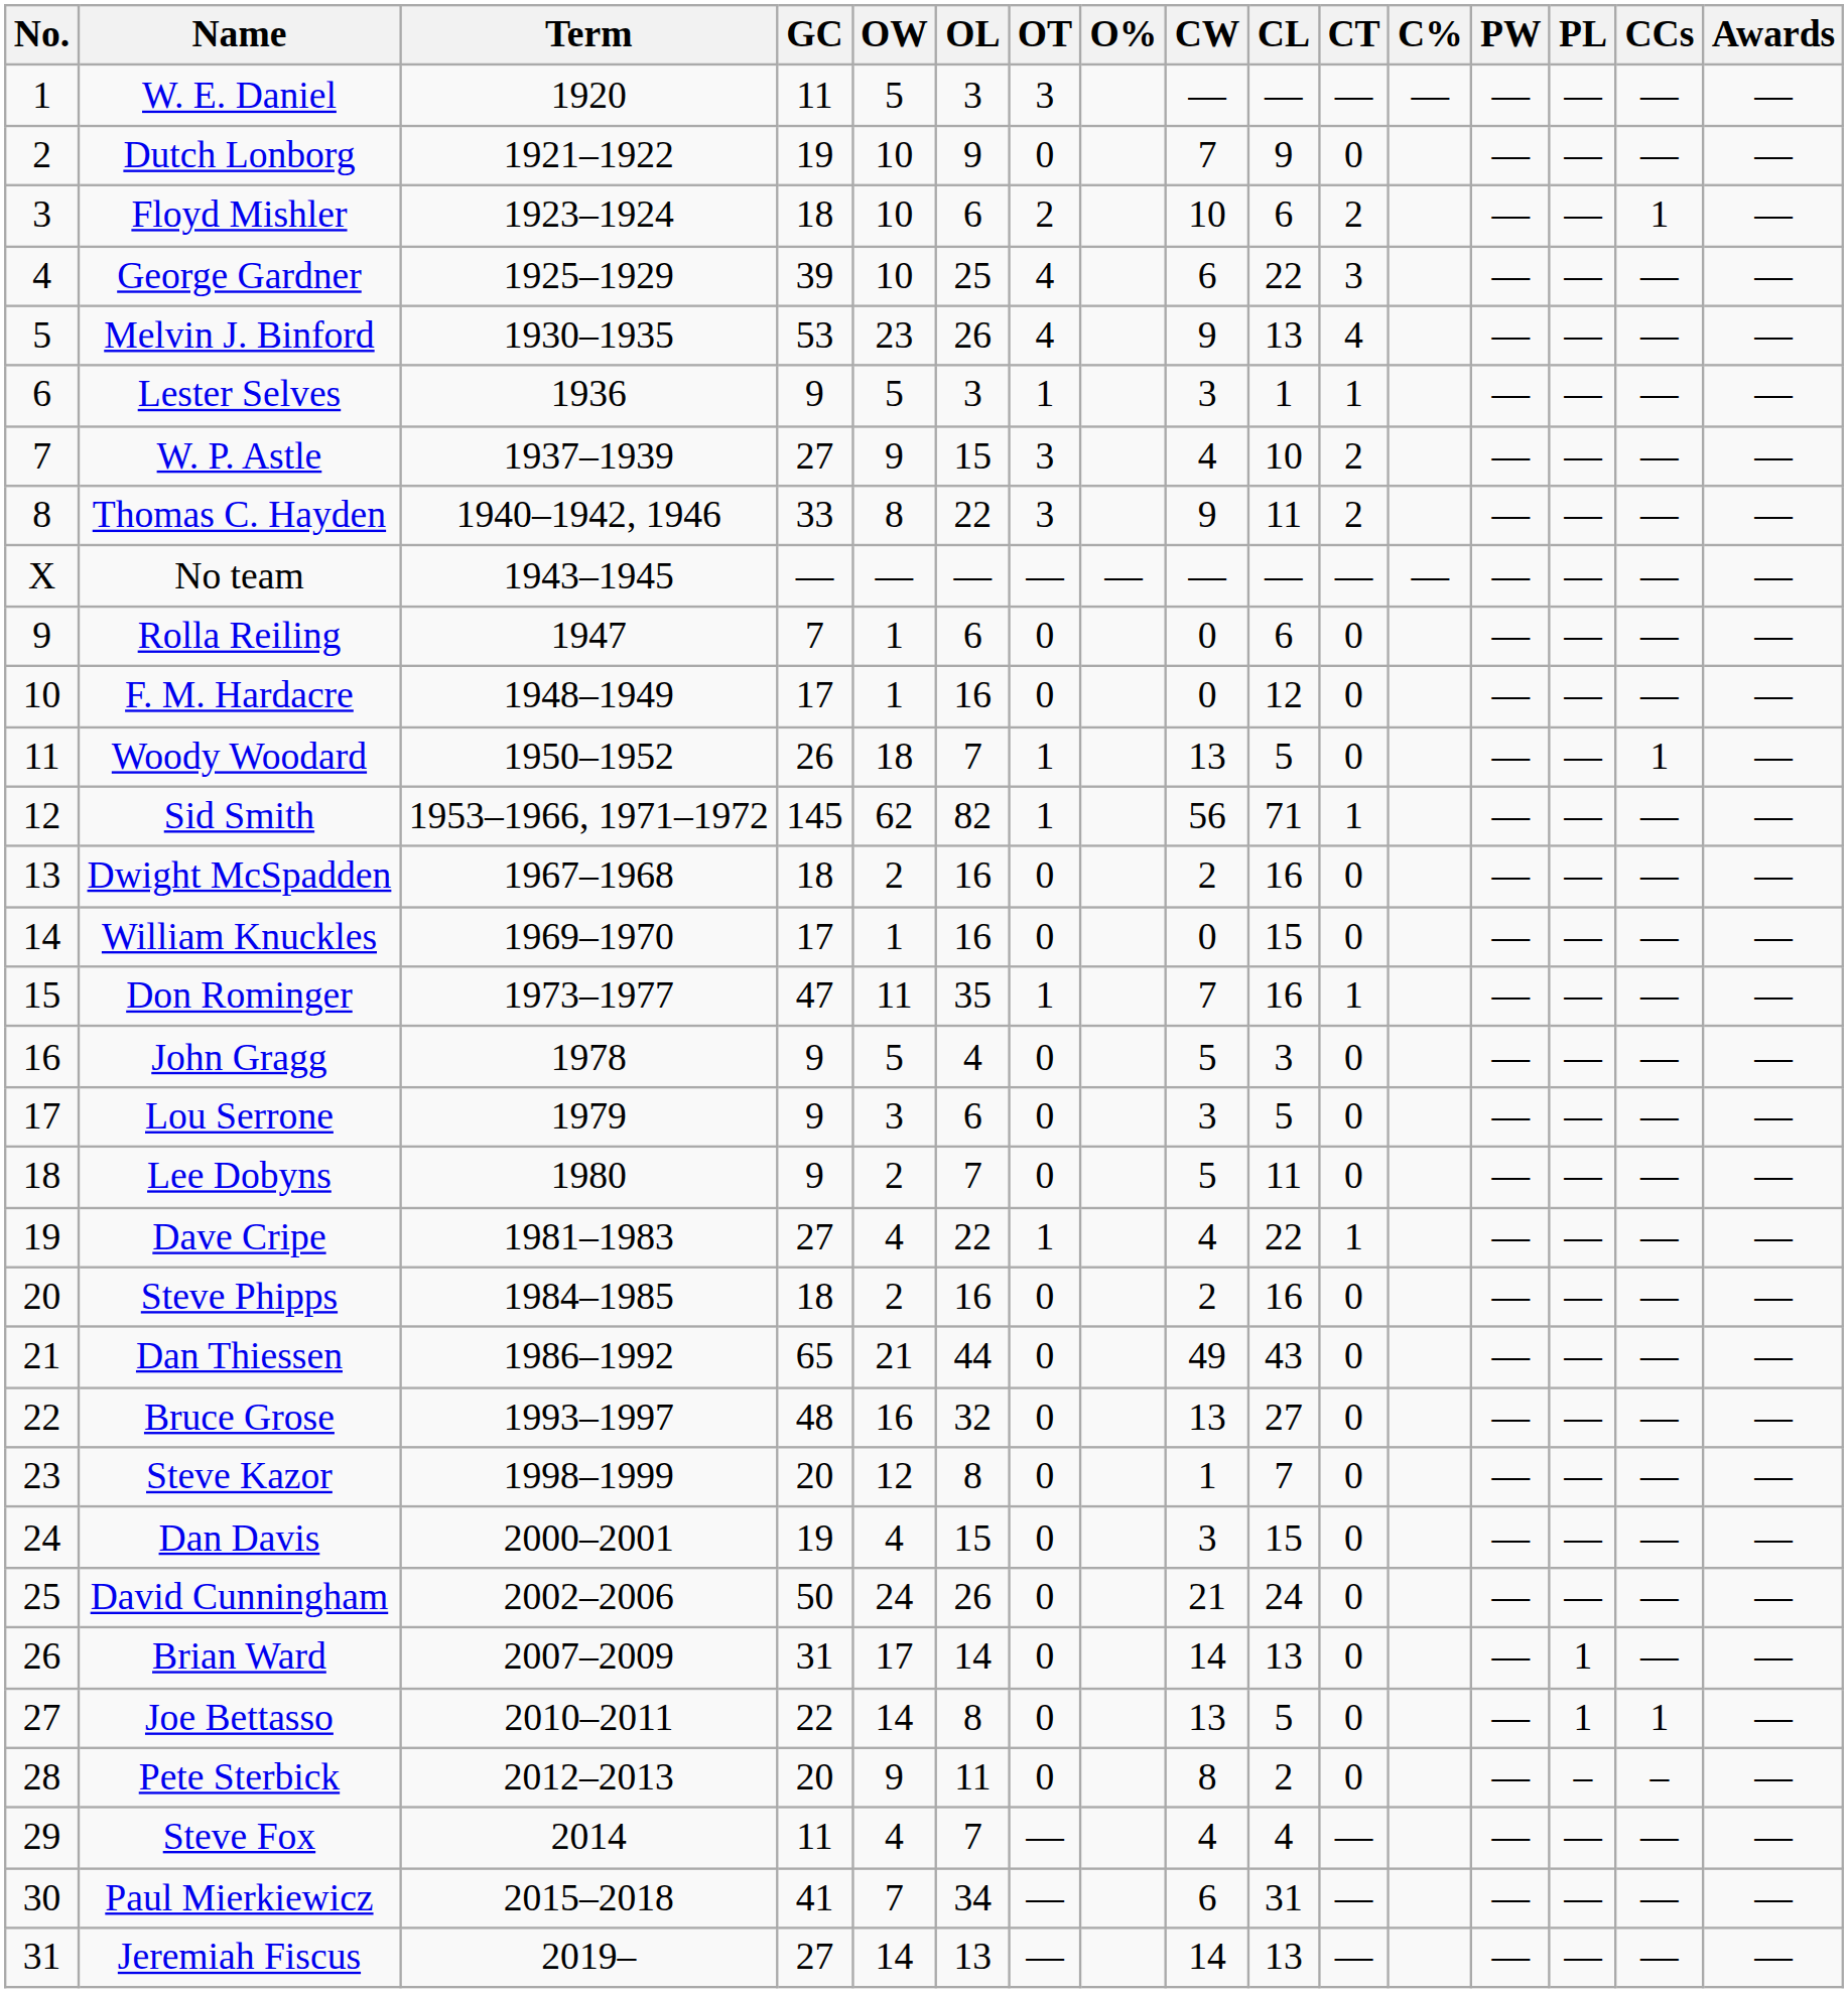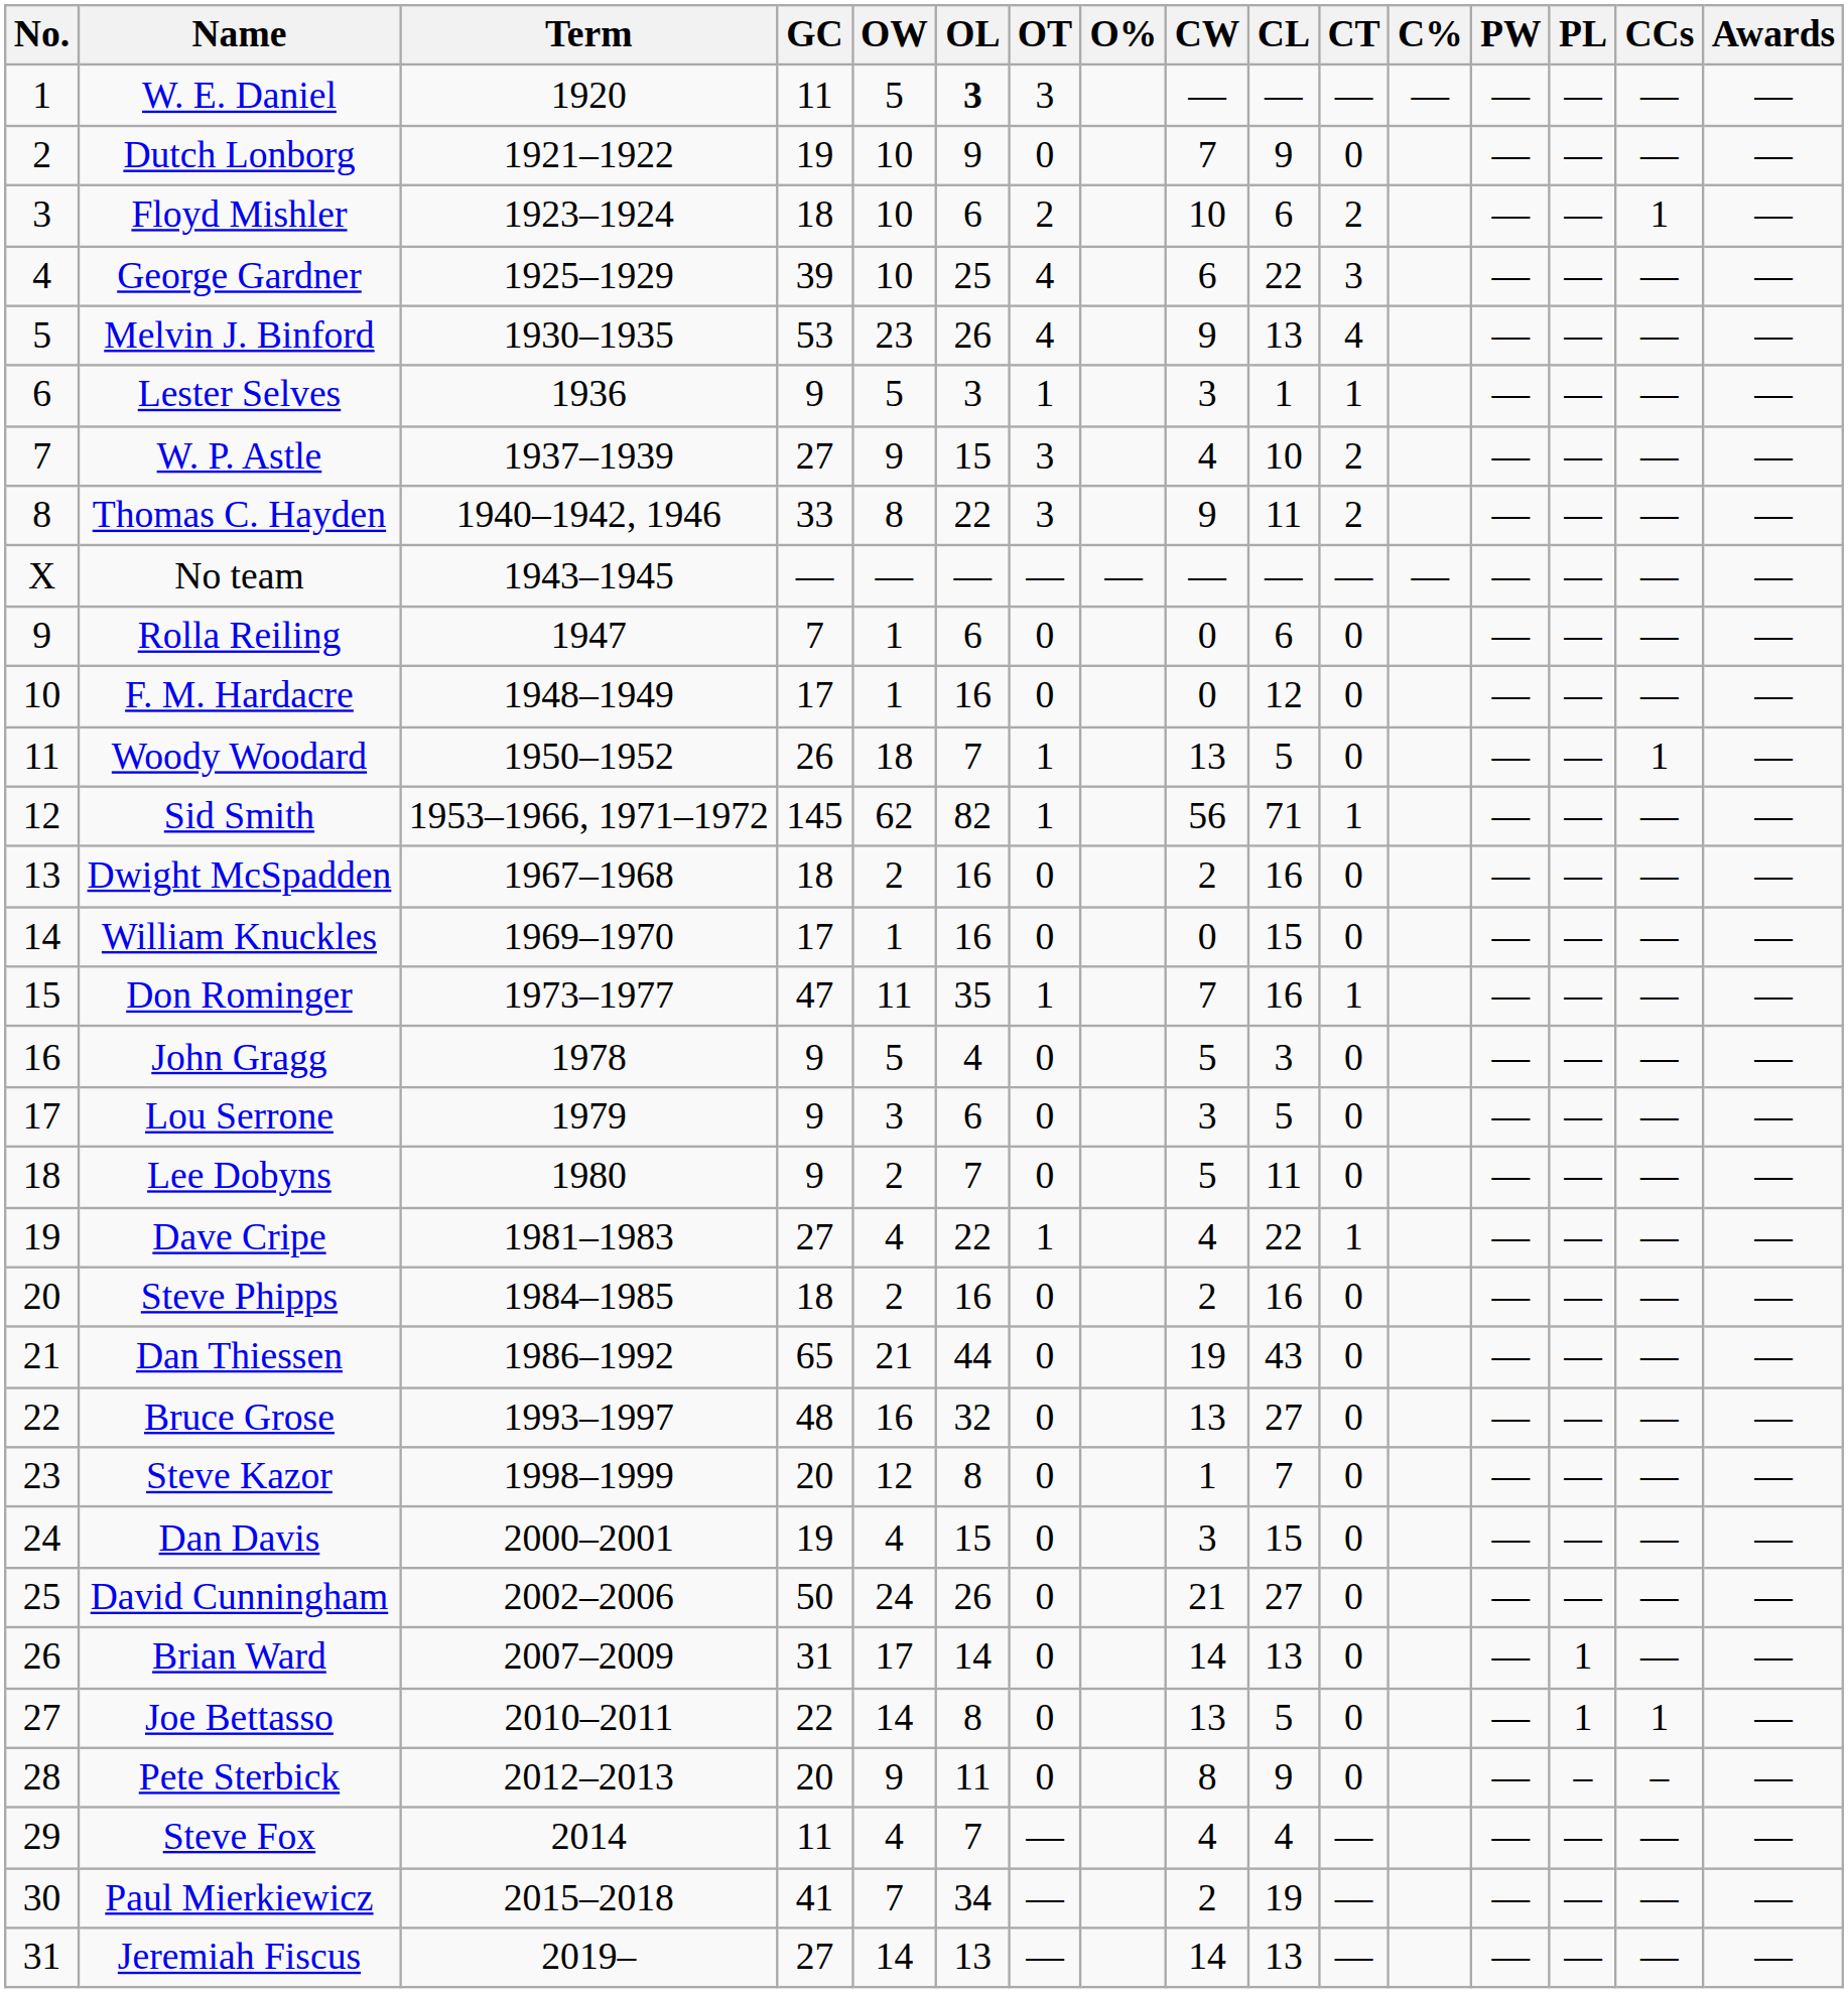 <table class="wikitable sortable" style="text-align:center">
 <tr>
 <th>No.</th>
 <th>Name</th>
 <th>Term</th>
 <th>GC</th>
 <th>OW</th>
 <th>OL</th>
 <th>OT</th>
 <th>O%</th>
 <th>CW</th>
 <th>CL</th>
 <th>CT</th>
 <th>C%</th>
 <th>PW</th>
 <th>PL</th>
 <th>CCs</th>
 <th class="unsortable">Awards</th>
 </tr>
 <tr>
 <td>1</td>
 <td><a href='#'>W. E. Daniel</a></td>
 <td>1920</td>
 <td>11</td>
 <td>5</td>
-<td>3</td>
+<td><strong>3</strong></td>
 <td>3</td>
 <td></td>
 <td>—</td>
 <td>—</td>
 <td>—</td>
 <td>—</td>
 <td>—</td>
 <td>—</td>
 <td>—</td>
 <td>—</td>
 </tr>
 <tr>
 <td>2</td>
 <td><a href='#'>Dutch Lonborg</a></td>
 <td>1921–1922</td>
 <td>19</td>
 <td>10</td>
 <td>9</td>
 <td>0</td>
 <td></td>
 <td>7</td>
 <td>9</td>
 <td>0</td>
 <td></td>
 <td>—</td>
 <td>—</td>
 <td>—</td>
 <td>—</td>
 </tr>
 <tr>
 <td>3</td>
 <td><a href='#'>Floyd Mishler</a></td>
 <td>1923–1924</td>
 <td>18</td>
 <td>10</td>
 <td>6</td>
 <td>2</td>
 <td></td>
 <td>10</td>
 <td>6</td>
 <td>2</td>
 <td></td>
 <td>—</td>
 <td>—</td>
 <td>1</td>
 <td>—</td>
 </tr>
 <tr>
 <td>4</td>
 <td><a href='#'>George Gardner</a></td>
 <td>1925–1929</td>
 <td>39</td>
 <td>10</td>
 <td>25</td>
 <td>4</td>
 <td></td>
 <td>6</td>
 <td>22</td>
 <td>3</td>
 <td></td>
 <td>—</td>
 <td>—</td>
 <td>—</td>
 <td>—</td>
 </tr>
 <tr>
 <td>5</td>
 <td><a href='#'>Melvin J. Binford</a></td>
 <td>1930–1935</td>
 <td>53</td>
 <td>23</td>
 <td>26</td>
 <td>4</td>
 <td></td>
 <td>9</td>
 <td>13</td>
 <td>4</td>
 <td></td>
 <td>—</td>
 <td>—</td>
 <td>—</td>
 <td>—</td>
 </tr>
 <tr>
 <td>6</td>
 <td><a href='#'>Lester Selves</a></td>
 <td>1936</td>
 <td>9</td>
 <td>5</td>
 <td>3</td>
 <td>1</td>
 <td></td>
 <td>3</td>
 <td>1</td>
 <td>1</td>
 <td></td>
 <td>—</td>
 <td>—</td>
 <td>—</td>
 <td>—</td>
 </tr>
 <tr>
 <td>7</td>
 <td><a href='#'>W. P. Astle</a></td>
 <td>1937–1939</td>
 <td>27</td>
 <td>9</td>
 <td>15</td>
 <td>3</td>
 <td></td>
 <td>4</td>
 <td>10</td>
 <td>2</td>
 <td></td>
 <td>—</td>
 <td>—</td>
 <td>—</td>
 <td>—</td>
 </tr>
 <tr>
 <td>8</td>
 <td><a href='#'>Thomas C. Hayden</a></td>
 <td>1940–1942, 1946</td>
 <td>33</td>
 <td>8</td>
 <td>22</td>
 <td>3</td>
 <td></td>
 <td>9</td>
 <td>11</td>
 <td>2</td>
 <td></td>
 <td>—</td>
 <td>—</td>
 <td>—</td>
 <td>—</td>
 </tr>
 <tr>
 <td>X</td>
 <td>No team</td>
 <td>1943–1945</td>
 <td>—</td>
 <td>—</td>
 <td>—</td>
 <td>—</td>
 <td>—</td>
 <td>—</td>
 <td>—</td>
 <td>—</td>
 <td>—</td>
 <td>—</td>
 <td>—</td>
 <td>—</td>
 <td>—</td>
 </tr>
 <tr>
 <td>9</td>
 <td><a href='#'>Rolla Reiling</a></td>
 <td>1947</td>
 <td>7</td>
 <td>1</td>
 <td>6</td>
 <td>0</td>
 <td></td>
 <td>0</td>
 <td>6</td>
 <td>0</td>
 <td></td>
 <td>—</td>
 <td>—</td>
 <td>—</td>
 <td>—</td>
 </tr>
 <tr>
 <td>10</td>
 <td><a href='#'>F. M. Hardacre</a></td>
 <td>1948–1949</td>
 <td>17</td>
 <td>1</td>
 <td>16</td>
 <td>0</td>
 <td></td>
 <td>0</td>
 <td>12</td>
 <td>0</td>
 <td></td>
 <td>—</td>
 <td>—</td>
 <td>—</td>
 <td>—</td>
 </tr>
 <tr>
 <td>11</td>
 <td><a href='#'>Woody Woodard</a></td>
 <td>1950–1952</td>
 <td>26</td>
 <td>18</td>
 <td>7</td>
 <td>1</td>
 <td></td>
 <td>13</td>
 <td>5</td>
 <td>0</td>
 <td></td>
 <td>—</td>
 <td>—</td>
 <td>1</td>
 <td>—</td>
 </tr>
 <tr>
 <td>12</td>
 <td><a href='#'>Sid Smith</a></td>
 <td>1953–1966, 1971–1972</td>
 <td>145</td>
 <td>62</td>
 <td>82</td>
 <td>1</td>
 <td></td>
 <td>56</td>
 <td>71</td>
 <td>1</td>
 <td></td>
 <td>—</td>
 <td>—</td>
 <td>—</td>
 <td>—</td>
 </tr>
 <tr>
 <td>13</td>
 <td><a href='#'>Dwight McSpadden</a></td>
 <td>1967–1968</td>
 <td>18</td>
 <td>2</td>
 <td>16</td>
 <td>0</td>
 <td></td>
 <td>2</td>
 <td>16</td>
 <td>0</td>
 <td></td>
 <td>—</td>
 <td>—</td>
 <td>—</td>
 <td>—</td>
 </tr>
 <tr>
 <td>14</td>
 <td><a href='#'>William Knuckles</a></td>
 <td>1969–1970</td>
 <td>17</td>
 <td>1</td>
 <td>16</td>
 <td>0</td>
 <td></td>
 <td>0</td>
 <td>15</td>
 <td>0</td>
 <td></td>
 <td>—</td>
 <td>—</td>
 <td>—</td>
 <td>—</td>
 </tr>
 <tr>
 <td>15</td>
 <td><a href='#'>Don Rominger</a></td>
 <td>1973–1977</td>
 <td>47</td>
 <td>11</td>
 <td>35</td>
 <td>1</td>
 <td></td>
 <td>7</td>
 <td>16</td>
 <td>1</td>
 <td></td>
 <td>—</td>
 <td>—</td>
 <td>—</td>
 <td>—</td>
 </tr>
 <tr>
 <td>16</td>
 <td><a href='#'>John Gragg</a></td>
 <td>1978</td>
 <td>9</td>
 <td>5</td>
 <td>4</td>
 <td>0</td>
 <td></td>
 <td>5</td>
 <td>3</td>
 <td>0</td>
 <td></td>
 <td>—</td>
 <td>—</td>
 <td>—</td>
 <td>—</td>
 </tr>
 <tr>
 <td>17</td>
 <td><a href='#'>Lou Serrone</a></td>
 <td>1979</td>
 <td>9</td>
 <td>3</td>
 <td>6</td>
 <td>0</td>
 <td></td>
 <td>3</td>
 <td>5</td>
 <td>0</td>
 <td></td>
 <td>—</td>
 <td>—</td>
 <td>—</td>
 <td>—</td>
 </tr>
 <tr>
 <td>18</td>
 <td><a href='#'>Lee Dobyns</a></td>
 <td>1980</td>
 <td>9</td>
 <td>2</td>
 <td>7</td>
 <td>0</td>
 <td></td>
 <td>5</td>
 <td>11</td>
 <td>0</td>
 <td></td>
 <td>—</td>
 <td>—</td>
 <td>—</td>
 <td>—</td>
 </tr>
 <tr>
 <td>19</td>
 <td><a href='#'>Dave Cripe</a></td>
 <td>1981–1983</td>
 <td>27</td>
 <td>4</td>
 <td>22</td>
 <td>1</td>
 <td></td>
 <td>4</td>
 <td>22</td>
 <td>1</td>
 <td></td>
 <td>—</td>
 <td>—</td>
 <td>—</td>
 <td>—</td>
 </tr>
 <tr>
 <td>20</td>
 <td><a href='#'>Steve Phipps</a></td>
 <td>1984–1985</td>
 <td>18</td>
 <td>2</td>
 <td>16</td>
 <td>0</td>
 <td></td>
 <td>2</td>
 <td>16</td>
 <td>0</td>
 <td></td>
 <td>—</td>
 <td>—</td>
 <td>—</td>
 <td>—</td>
 </tr>
 <tr>
 <td>21</td>
 <td><a href='#'>Dan Thiessen</a></td>
 <td>1986–1992</td>
 <td>65</td>
 <td>21</td>
 <td>44</td>
 <td>0</td>
 <td></td>
-<td>49</td>
+<td>19</td>
 <td>43</td>
 <td>0</td>
 <td></td>
 <td>—</td>
 <td>—</td>
 <td>—</td>
 <td>—</td>
 </tr>
 <tr>
 <td>22</td>
 <td><a href='#'>Bruce Grose</a></td>
 <td>1993–1997</td>
 <td>48</td>
 <td>16</td>
 <td>32</td>
 <td>0</td>
 <td></td>
 <td>13</td>
 <td>27</td>
 <td>0</td>
 <td></td>
 <td>—</td>
 <td>—</td>
 <td>—</td>
 <td>—</td>
 </tr>
 <tr>
 <td>23</td>
 <td><a href='#'>Steve Kazor</a></td>
 <td>1998–1999</td>
 <td>20</td>
 <td>12</td>
 <td>8</td>
 <td>0</td>
 <td></td>
 <td>1</td>
 <td>7</td>
 <td>0</td>
 <td></td>
 <td>—</td>
 <td>—</td>
 <td>—</td>
 <td>—</td>
 </tr>
 <tr>
 <td>24</td>
 <td><a href='#'>Dan Davis</a></td>
 <td>2000–2001</td>
 <td>19</td>
 <td>4</td>
 <td>15</td>
 <td>0</td>
 <td></td>
 <td>3</td>
 <td>15</td>
 <td>0</td>
 <td></td>
 <td>—</td>
 <td>—</td>
 <td>—</td>
 <td>—</td>
 </tr>
 <tr>
 <td>25</td>
 <td><a href='#'>David Cunningham</a></td>
 <td>2002–2006</td>
 <td>50</td>
 <td>24</td>
 <td>26</td>
 <td>0</td>
 <td></td>
 <td>21</td>
-<td>24</td>
+<td>27</td>
 <td>0</td>
 <td></td>
 <td>—</td>
 <td>—</td>
 <td>—</td>
 <td>—</td>
 </tr>
 <tr>
 <td>26</td>
 <td><a href='#'>Brian Ward</a></td>
 <td>2007–2009</td>
 <td>31</td>
 <td>17</td>
 <td>14</td>
 <td>0</td>
 <td></td>
 <td>14</td>
 <td>13</td>
 <td>0</td>
 <td></td>
 <td>—</td>
 <td>1</td>
 <td>—</td>
 <td>—</td>
 </tr>
 <tr>
 <td>27</td>
 <td><a href='#'>Joe Bettasso</a></td>
 <td>2010–2011</td>
 <td>22</td>
 <td>14</td>
 <td>8</td>
 <td>0</td>
 <td></td>
 <td>13</td>
 <td>5</td>
 <td>0</td>
 <td></td>
 <td>—</td>
 <td>1</td>
 <td>1</td>
 <td>—</td>
 </tr>
 <tr>
 <td>28</td>
 <td><a href='#'>Pete Sterbick</a></td>
 <td>2012–2013</td>
 <td>20</td>
 <td>9</td>
 <td>11</td>
 <td>0</td>
 <td></td>
 <td>8</td>
-<td>2</td>
+<td>9</td>
 <td>0</td>
 <td></td>
 <td>—</td>
 <td>–</td>
 <td>–</td>
 <td>—</td>
 </tr>
 <tr>
 <td>29</td>
 <td><a href='#'>Steve Fox</a></td>
 <td>2014</td>
 <td>11</td>
 <td>4</td>
 <td>7</td>
 <td>—</td>
 <td></td>
 <td>4</td>
 <td>4</td>
 <td>—</td>
 <td></td>
 <td>—</td>
 <td>—</td>
 <td>—</td>
 <td>—</td>
 </tr>
 <tr>
 <td>30</td>
 <td><a href='#'>Paul Mierkiewicz</a></td>
 <td>2015–2018</td>
 <td>41</td>
 <td>7</td>
 <td>34</td>
 <td>—</td>
 <td></td>
-<td>6</td>
-<td>31</td>
+<td>2</td>
+<td>19</td>
 <td>—</td>
 <td></td>
 <td>—</td>
 <td>—</td>
 <td>—</td>
 <td>—</td>
 </tr>
 <tr>
 <td>31</td>
 <td><a href='#'>Jeremiah Fiscus</a></td>
 <td>2019–</td>
 <td>27</td>
 <td>14</td>
 <td>13</td>
 <td>—</td>
 <td></td>
 <td>14</td>
 <td>13</td>
 <td>—</td>
 <td></td>
 <td>—</td>
 <td>—</td>
 <td>—</td>
 <td>—</td>
 </tr>
 </table>
